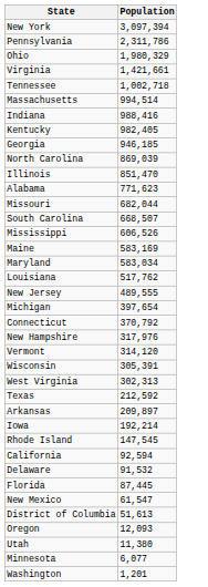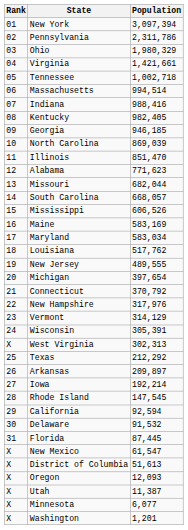 <table class="wikitable sortable">
 <tr>
+<th>Rank</th>
 <th>State</th>
 <th>Population</th>
 </tr>
 <tr>
+<td>01</td>
 <td>New York</td>
 <td>3,097,394</td>
 </tr>
 <tr>
+<td>02</td>
 <td>Pennsylvania</td>
 <td>2,311,786</td>
 </tr>
 <tr>
+<td>03</td>
 <td>Ohio</td>
 <td>1,980,329</td>
 </tr>
 <tr>
+<td>04</td>
 <td>Virginia </td>
 <td>1,421,661</td>
 </tr>
 <tr>
+<td>05</td>
 <td>Tennessee</td>
 <td>1,002,718</td>
 </tr>
 <tr>
+<td>06</td>
 <td>Massachusetts</td>
 <td>994,514</td>
 </tr>
 <tr>
+<td>07</td>
 <td>Indiana</td>
 <td>988,416</td>
 </tr>
 <tr>
+<td>08</td>
 <td>Kentucky</td>
 <td>982,405</td>
 </tr>
 <tr>
+<td>09</td>
 <td>Georgia</td>
 <td>946,185</td>
 </tr>
 <tr>
+<td>10</td>
 <td>North Carolina</td>
 <td>869,039</td>
 </tr>
 <tr>
+<td>11</td>
 <td>Illinois</td>
 <td>851,470</td>
 </tr>
 <tr>
+<td>12</td>
 <td>Alabama</td>
 <td>771,623</td>
 </tr>
 <tr>
+<td>13</td>
 <td>Missouri</td>
 <td>682,044</td>
 </tr>
 <tr>
+<td>14</td>
 <td>South Carolina</td>
-<td>668,507</td>
+<td>668,057</td>
 </tr>
 <tr>
+<td>15</td>
 <td>Mississippi</td>
 <td>606,526</td>
 </tr>
 <tr>
+<td>16</td>
 <td>Maine</td>
 <td>583,169</td>
 </tr>
 <tr>
+<td>17</td>
 <td>Maryland</td>
 <td>583,034</td>
 </tr>
 <tr>
+<td>18</td>
 <td>Louisiana</td>
 <td>517,762</td>
 </tr>
 <tr>
+<td>19</td>
 <td>New Jersey</td>
 <td>489,555</td>
 </tr>
 <tr>
+<td>20</td>
 <td>Michigan</td>
 <td>397,654</td>
 </tr>
 <tr>
+<td>21</td>
 <td>Connecticut</td>
 <td>370,792</td>
 </tr>
 <tr>
+<td>22</td>
 <td>New Hampshire</td>
 <td>317,976</td>
 </tr>
 <tr>
+<td>23</td>
 <td>Vermont</td>
-<td>314,120</td>
+<td>314,129</td>
 </tr>
 <tr>
+<td>24</td>
 <td>Wisconsin</td>
 <td>305,391</td>
 </tr>
 <tr>
+<td>X</td>
 <td>West Virginia </td>
 <td>302,313</td>
 </tr>
 <tr>
+<td>25</td>
 <td>Texas</td>
-<td>212,592</td>
+<td>212,292</td>
 </tr>
 <tr>
+<td>26</td>
 <td>Arkansas</td>
 <td>209,897</td>
 </tr>
 <tr>
+<td>27</td>
 <td>Iowa</td>
 <td>192,214</td>
 </tr>
 <tr>
+<td>28</td>
 <td>Rhode Island</td>
 <td>147,545</td>
 </tr>
 <tr>
+<td>29</td>
 <td>California</td>
 <td>92,594</td>
 </tr>
 <tr>
+<td>30</td>
 <td>Delaware</td>
 <td>91,532</td>
 </tr>
 <tr>
+<td>31</td>
 <td>Florida</td>
 <td>87,445</td>
 </tr>
 <tr>
+<td>X</td>
 <td>New Mexico</td>
 <td>61,547</td>
 </tr>
 <tr>
+<td>X</td>
 <td>District of Columbia </td>
 <td>51,613</td>
 </tr>
 <tr>
+<td>X</td>
 <td>Oregon</td>
 <td>12,093</td>
 </tr>
 <tr>
+<td>X</td>
 <td>Utah</td>
-<td>11,380</td>
+<td>11,387</td>
 </tr>
 <tr>
+<td>X</td>
 <td>Minnesota</td>
 <td>6,077</td>
 </tr>
 <tr>
+<td>X</td>
 <td>Washington</td>
 <td>1,201</td>
 </tr>
 </table>
